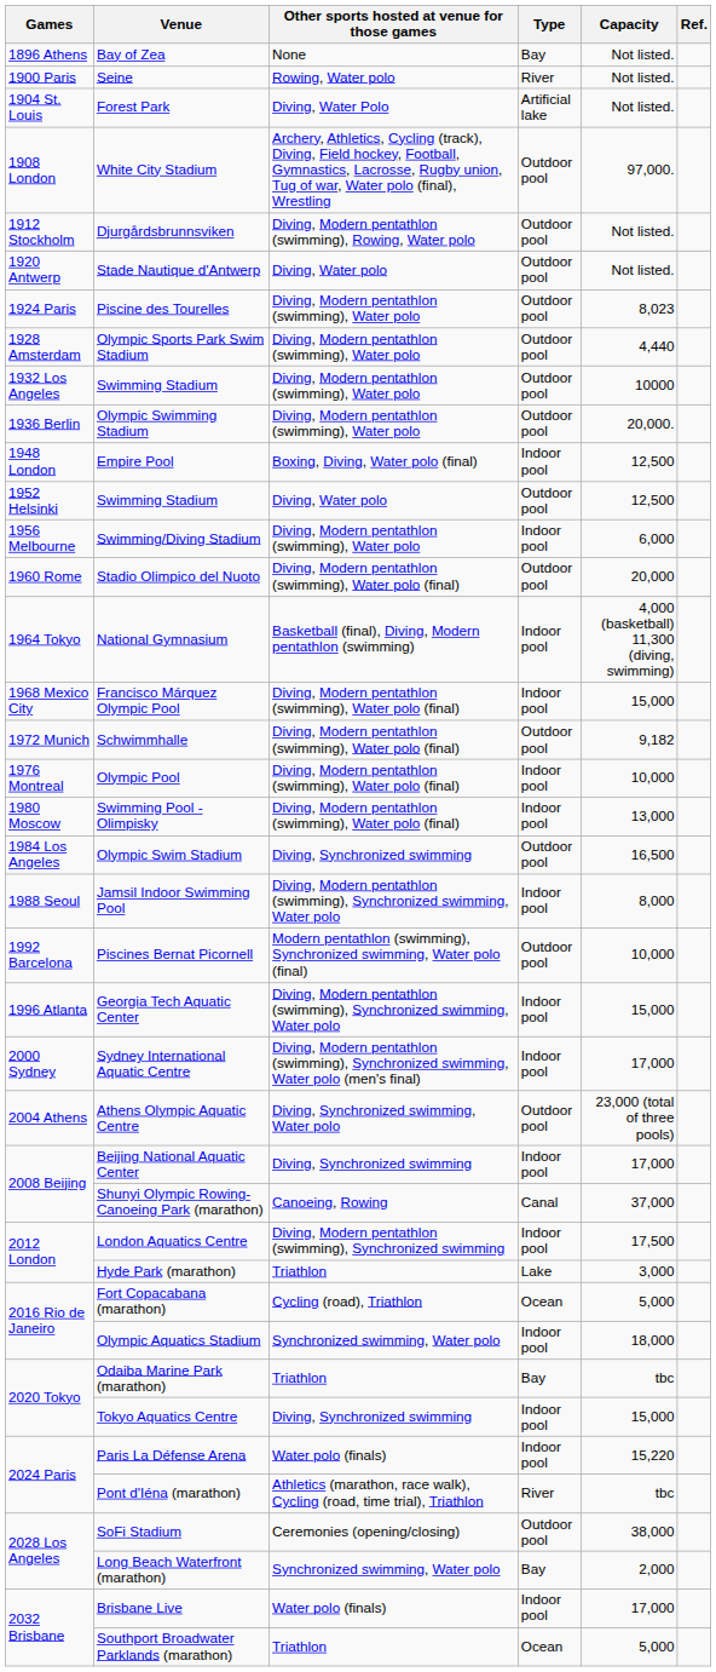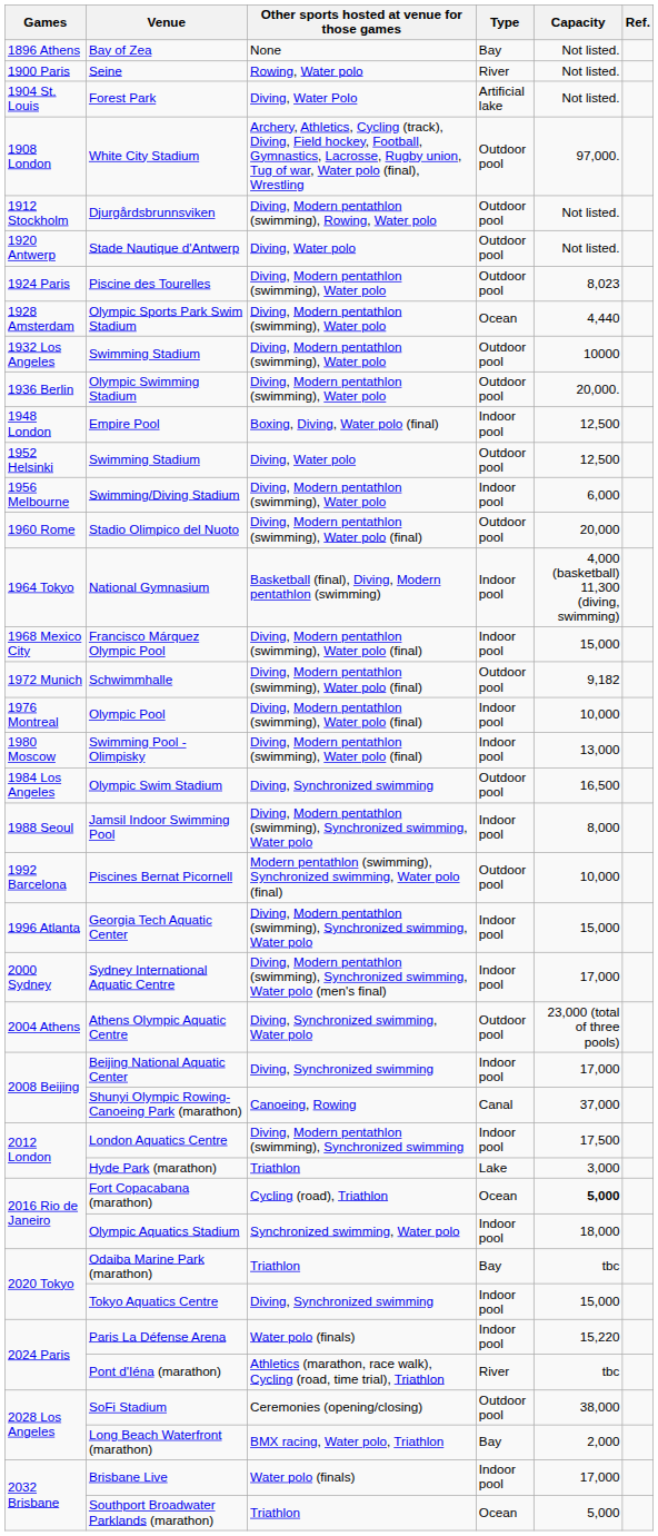 <table class="wikitable sortable" width=800px>
 <tr>
 <th>Games</th>
 <th>Venue</th>
 <th>Other sports hosted at venue for those games</th>
 <th>Type</th>
 <th>Capacity</th>
 <th>Ref.</th>
 </tr>
 <tr>
 <td><a href='#'>1896 Athens</a></td>
 <td><a href='#'>Bay of Zea</a></td>
 <td>None</td>
 <td>Bay</td>
 <td align="right">Not listed.</td>
 <td align=center></td>
 </tr>
 <tr>
 <td><a href='#'>1900 Paris</a></td>
 <td><a href='#'>Seine</a></td>
 <td><a href='#'>Rowing</a>, <a href='#'>Water polo</a></td>
 <td>River</td>
 <td align="right">Not listed.</td>
 <td align=center></td>
 </tr>
 <tr>
 <td><a href='#'>1904 St. Louis</a></td>
 <td><a href='#'>Forest Park</a></td>
 <td><a href='#'>Diving</a>, <a href='#'>Water Polo</a></td>
 <td>Artificial lake</td>
 <td align="right">Not listed.</td>
 <td align=center></td>
 </tr>
 <tr>
 <td><a href='#'>1908 London</a></td>
 <td><a href='#'>White City Stadium</a></td>
 <td><a href='#'>Archery</a>, <a href='#'>Athletics</a>, <a href='#'>Cycling</a> (track), <a href='#'>Diving</a>, <a href='#'>Field hockey</a>, <a href='#'>Football</a>, <a href='#'>Gymnastics</a>, <a href='#'>Lacrosse</a>, <a href='#'>Rugby union</a>, <a href='#'>Tug of war</a>, <a href='#'>Water polo</a> (final), <a href='#'>Wrestling</a></td>
 <td>Outdoor pool</td>
 <td align="right">97,000.</td>
 <td align=center></td>
 </tr>
 <tr>
 <td><a href='#'>1912 Stockholm</a></td>
 <td><a href='#'>Djurgårdsbrunnsviken</a></td>
 <td><a href='#'>Diving</a>, <a href='#'>Modern pentathlon</a> (swimming), <a href='#'>Rowing</a>, <a href='#'>Water polo</a></td>
 <td>Outdoor pool</td>
 <td align="right">Not listed.</td>
 <td align=center></td>
 </tr>
 <tr>
 <td><a href='#'>1920 Antwerp</a></td>
 <td><a href='#'>Stade Nautique d'Antwerp</a></td>
 <td><a href='#'>Diving</a>, <a href='#'>Water polo</a></td>
 <td>Outdoor pool</td>
 <td align="right">Not listed.</td>
 <td align=center></td>
 </tr>
 <tr>
 <td><a href='#'>1924 Paris</a></td>
 <td><a href='#'>Piscine des Tourelles</a></td>
 <td><a href='#'>Diving</a>, <a href='#'>Modern pentathlon</a> (swimming), <a href='#'>Water polo</a></td>
 <td>Outdoor pool</td>
 <td align="right">8,023</td>
 <td align=center></td>
 </tr>
 <tr>
 <td><a href='#'>1928 Amsterdam</a></td>
 <td><a href='#'>Olympic Sports Park Swim Stadium</a></td>
 <td><a href='#'>Diving</a>, <a href='#'>Modern pentathlon</a> (swimming), <a href='#'>Water polo</a></td>
-<td>Outdoor pool</td>
+<td>Ocean</td>
 <td align="right">4,440</td>
 <td align=center></td>
 </tr>
 <tr>
 <td><a href='#'>1932 Los Angeles</a></td>
 <td><a href='#'>Swimming Stadium</a></td>
 <td><a href='#'>Diving</a>, <a href='#'>Modern pentathlon</a> (swimming), <a href='#'>Water polo</a></td>
 <td>Outdoor pool</td>
 <td align="right">10000</td>
 <td align=center></td>
 </tr>
 <tr>
 <td><a href='#'>1936 Berlin</a></td>
 <td><a href='#'>Olympic Swimming Stadium</a></td>
 <td><a href='#'>Diving</a>, <a href='#'>Modern pentathlon</a> (swimming), <a href='#'>Water polo</a></td>
 <td>Outdoor pool</td>
 <td align="right">20,000.</td>
 <td align=center></td>
 </tr>
 <tr>
 <td><a href='#'>1948 London</a></td>
 <td><a href='#'>Empire Pool</a></td>
 <td><a href='#'>Boxing</a>, <a href='#'>Diving</a>, <a href='#'>Water polo</a> (final)</td>
 <td>Indoor pool</td>
 <td align="right">12,500</td>
 <td align=center></td>
 </tr>
 <tr>
 <td><a href='#'>1952 Helsinki</a></td>
 <td><a href='#'>Swimming Stadium</a></td>
 <td><a href='#'>Diving</a>, <a href='#'>Water polo</a></td>
 <td>Outdoor pool</td>
 <td align="right">12,500</td>
 <td align=center></td>
 </tr>
 <tr>
 <td><a href='#'>1956 Melbourne</a></td>
 <td><a href='#'>Swimming/Diving Stadium</a></td>
 <td><a href='#'>Diving</a>, <a href='#'>Modern pentathlon</a> (swimming), <a href='#'>Water polo</a></td>
 <td>Indoor pool</td>
 <td align="right">6,000</td>
 <td align=center></td>
 </tr>
 <tr>
 <td><a href='#'>1960 Rome</a></td>
 <td><a href='#'>Stadio Olimpico del Nuoto</a></td>
 <td><a href='#'>Diving</a>, <a href='#'>Modern pentathlon</a> (swimming), <a href='#'>Water polo</a> (final)</td>
 <td>Outdoor pool</td>
 <td align="right">20,000</td>
 <td align=center></td>
 </tr>
 <tr>
 <td><a href='#'>1964 Tokyo</a></td>
 <td><a href='#'>National Gymnasium</a></td>
 <td><a href='#'>Basketball</a> (final), <a href='#'>Diving</a>, <a href='#'>Modern pentathlon</a> (swimming)</td>
 <td>Indoor pool</td>
 <td align="right">4,000 (basketball)<br>11,300 (diving, swimming)</td>
 <td align=center></td>
 </tr>
 <tr>
 <td><a href='#'>1968 Mexico City</a></td>
 <td><a href='#'>Francisco Márquez Olympic Pool</a></td>
 <td><a href='#'>Diving</a>, <a href='#'>Modern pentathlon</a> (swimming), <a href='#'>Water polo</a> (final)</td>
 <td>Indoor pool</td>
 <td align="right">15,000</td>
 <td align=center></td>
 </tr>
 <tr>
 <td><a href='#'>1972 Munich</a></td>
 <td><a href='#'>Schwimmhalle</a></td>
 <td><a href='#'>Diving</a>, <a href='#'>Modern pentathlon</a> (swimming), <a href='#'>Water polo</a> (final)</td>
 <td>Outdoor pool</td>
 <td align="right">9,182</td>
 <td align=center></td>
 </tr>
 <tr>
 <td><a href='#'>1976 Montreal</a></td>
 <td><a href='#'>Olympic Pool</a></td>
 <td><a href='#'>Diving</a>, <a href='#'>Modern pentathlon</a> (swimming), <a href='#'>Water polo</a> (final)</td>
 <td>Indoor pool</td>
 <td align="right">10,000</td>
 <td align=center></td>
 </tr>
 <tr>
 <td><a href='#'>1980 Moscow</a></td>
 <td><a href='#'>Swimming Pool - Olimpisky</a></td>
 <td><a href='#'>Diving</a>, <a href='#'>Modern pentathlon</a> (swimming), <a href='#'>Water polo</a> (final)</td>
 <td>Indoor pool</td>
 <td align="right">13,000</td>
 <td align=center></td>
 </tr>
 <tr>
 <td><a href='#'>1984 Los Angeles</a></td>
 <td><a href='#'>Olympic Swim Stadium</a></td>
 <td><a href='#'>Diving</a>, <a href='#'>Synchronized swimming</a></td>
 <td>Outdoor pool</td>
 <td align="right">16,500</td>
 <td align=center></td>
 </tr>
 <tr>
 <td><a href='#'>1988 Seoul</a></td>
 <td><a href='#'>Jamsil Indoor Swimming Pool</a></td>
 <td><a href='#'>Diving</a>, <a href='#'>Modern pentathlon</a> (swimming), <a href='#'>Synchronized swimming</a>, <a href='#'>Water polo</a></td>
 <td>Indoor pool</td>
 <td align="right">8,000</td>
 <td align=center></td>
 </tr>
 <tr>
 <td><a href='#'>1992 Barcelona</a></td>
 <td><a href='#'>Piscines Bernat Picornell</a></td>
 <td><a href='#'>Modern pentathlon</a> (swimming), <a href='#'>Synchronized swimming</a>, <a href='#'>Water polo</a> (final)</td>
 <td>Outdoor pool</td>
 <td align="right">10,000</td>
 <td align=center></td>
 </tr>
 <tr>
 <td><a href='#'>1996 Atlanta</a></td>
 <td><a href='#'>Georgia Tech Aquatic Center</a></td>
 <td><a href='#'>Diving</a>, <a href='#'>Modern pentathlon</a> (swimming), <a href='#'>Synchronized swimming</a>, <a href='#'>Water polo</a></td>
 <td>Indoor pool</td>
 <td align="right">15,000</td>
 <td align=center></td>
 </tr>
 <tr>
 <td><a href='#'>2000 Sydney</a></td>
 <td><a href='#'>Sydney International Aquatic Centre</a></td>
 <td><a href='#'>Diving</a>, <a href='#'>Modern pentathlon</a> (swimming), <a href='#'>Synchronized swimming</a>, <a href='#'>Water polo</a> (men's final)</td>
 <td>Indoor pool</td>
 <td align="right">17,000</td>
 <td align=center></td>
 </tr>
 <tr>
 <td><a href='#'>2004 Athens</a></td>
 <td><a href='#'>Athens Olympic Aquatic Centre</a></td>
 <td><a href='#'>Diving</a>, <a href='#'>Synchronized swimming</a>, <a href='#'>Water polo</a></td>
 <td>Outdoor pool</td>
 <td align="right">23,000 (total of three pools)</td>
 <td align=center></td>
 </tr>
 <tr>
 <td rowspan="2"><a href='#'>2008 Beijing</a></td>
 <td><a href='#'>Beijing National Aquatic Center</a></td>
 <td><a href='#'>Diving</a>, <a href='#'>Synchronized swimming</a></td>
 <td>Indoor pool</td>
 <td align="right">17,000</td>
 <td align=center></td>
 </tr>
 <tr>
 <td><a href='#'>Shunyi Olympic Rowing-Canoeing Park</a> (marathon)</td>
 <td><a href='#'>Canoeing</a>, <a href='#'>Rowing</a></td>
 <td>Canal</td>
 <td align="right">37,000</td>
 <td align=center></td>
 </tr>
 <tr>
 <td rowspan="2"><a href='#'>2012 London</a></td>
 <td><a href='#'>London Aquatics Centre</a></td>
 <td><a href='#'>Diving</a>, <a href='#'>Modern pentathlon</a> (swimming), <a href='#'>Synchronized swimming</a></td>
 <td>Indoor pool</td>
 <td align="right">17,500</td>
 <td align=center></td>
 </tr>
 <tr>
 <td><a href='#'>Hyde Park</a> (marathon)</td>
 <td><a href='#'>Triathlon</a></td>
 <td>Lake</td>
 <td align="right">3,000</td>
 <td align=center></td>
 </tr>
 <tr>
 <td rowspan="2"><a href='#'>2016 Rio de Janeiro</a></td>
 <td><a href='#'>Fort Copacabana</a> (marathon)</td>
 <td><a href='#'>Cycling</a> (road), <a href='#'>Triathlon</a></td>
 <td>Ocean</td>
-<td align="right">5,000</td>
+<td align="right"><strong>5,000</strong></td>
 <td align="center"></td>
 </tr>
 <tr>
 <td><a href='#'>Olympic Aquatics Stadium</a></td>
 <td><a href='#'>Synchronized swimming</a>, <a href='#'>Water polo</a></td>
 <td>Indoor pool</td>
 <td align="right">18,000</td>
 <td align="center"></td>
 </tr>
 <tr>
 <td rowspan="2"><a href='#'>2020 Tokyo</a></td>
 <td><a href='#'>Odaiba Marine Park</a> (marathon)</td>
 <td><a href='#'>Triathlon</a></td>
 <td>Bay</td>
 <td align="right">tbc</td>
 <td align=center></td>
 </tr>
 <tr>
 <td><a href='#'>Tokyo Aquatics Centre</a></td>
 <td><a href='#'>Diving</a>, <a href='#'>Synchronized swimming</a></td>
 <td>Indoor pool</td>
 <td align="right">15,000</td>
 <td align="center"></td>
 </tr>
 <tr>
 <td rowspan="2"><a href='#'>2024 Paris</a></td>
 <td><a href='#'>Paris La Défense Arena</a></td>
 <td><a href='#'>Water polo</a> (finals)</td>
 <td>Indoor pool</td>
 <td align="right">15,220</td>
 <td align=center></td>
 </tr>
 <tr>
 <td><a href='#'>Pont d'Iéna</a> (marathon)</td>
 <td><a href='#'>Athletics</a> (marathon, race walk), <a href='#'>Cycling</a> (road, time trial), <a href='#'>Triathlon</a></td>
 <td>River</td>
 <td align="right">tbc</td>
 <td align=center></td>
 </tr>
 <tr>
 <td rowspan="2"><a href='#'>2028 Los Angeles</a></td>
 <td><a href='#'>SoFi Stadium</a></td>
 <td>Ceremonies (opening/closing)</td>
 <td>Outdoor pool</td>
 <td align="right">38,000</td>
 <td align=center></td>
 </tr>
 <tr>
 <td><a href='#'>Long Beach Waterfront</a> (marathon)</td>
-<td><a href='#'>Synchronized swimming</a>, <a href='#'>Water polo</a></td>
+<td><a href='#'>BMX racing</a>, <a href='#'>Water polo</a>, <a href='#'>Triathlon</a></td>
 <td>Bay</td>
 <td align="right">2,000</td>
 <td align=center></td>
 </tr>
 <tr>
 <td rowspan="2"><a href='#'>2032 Brisbane</a></td>
 <td><a href='#'>Brisbane Live</a></td>
 <td><a href='#'>Water polo</a> (finals)</td>
 <td>Indoor pool</td>
 <td align="right">17,000</td>
 <td align=center></td>
 </tr>
 <tr>
 <td><a href='#'>Southport Broadwater Parklands</a> (marathon)</td>
 <td><a href='#'>Triathlon</a></td>
 <td>Ocean</td>
 <td align="right">5,000</td>
 <td align=center></td>
 </tr>
 </table>
